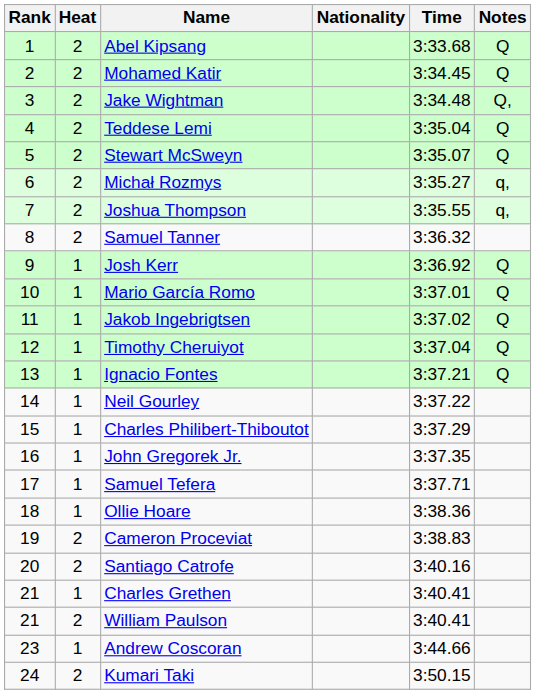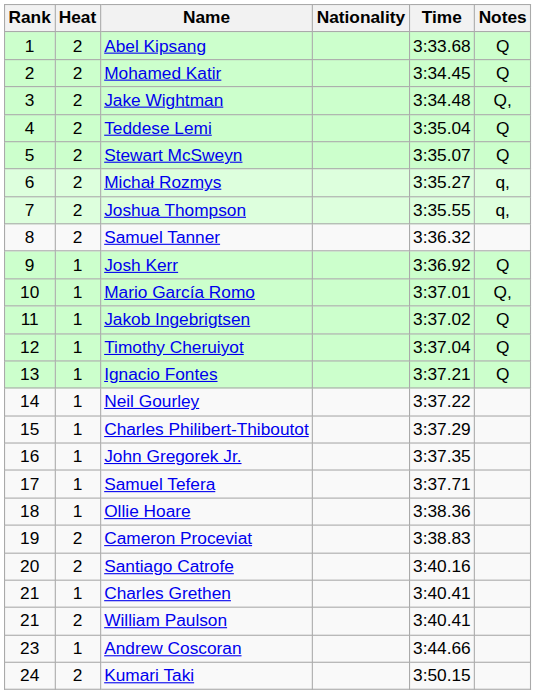 <table class="wikitable sortable" style="text-align:center">
 <tr>
 <th>Rank</th>
 <th>Heat</th>
 <th>Name</th>
 <th>Nationality</th>
 <th>Time</th>
 <th>Notes</th>
 </tr>
 <tr bgcolor=ccffcc>
 <td>1</td>
 <td>2</td>
 <td align=left><a href='#'>Abel Kipsang</a></td>
 <td align=left></td>
 <td>3:33.68</td>
 <td>Q</td>
 </tr>
 <tr bgcolor=ccffcc>
 <td>2</td>
 <td>2</td>
 <td align=left><a href='#'>Mohamed Katir</a></td>
 <td align=left></td>
 <td>3:34.45</td>
 <td>Q</td>
 </tr>
 <tr bgcolor=ccffcc>
 <td>3</td>
 <td>2</td>
 <td align=left><a href='#'>Jake Wightman</a></td>
 <td align=left></td>
 <td>3:34.48</td>
 <td>Q, </td>
 </tr>
 <tr bgcolor=ccffcc>
 <td>4</td>
 <td>2</td>
 <td align=left><a href='#'>Teddese Lemi</a></td>
 <td align=left></td>
 <td>3:35.04</td>
 <td>Q</td>
 </tr>
 <tr bgcolor=ccffcc>
 <td>5</td>
 <td>2</td>
 <td align=left><a href='#'>Stewart McSweyn</a></td>
 <td align=left></td>
 <td>3:35.07</td>
 <td>Q</td>
 </tr>
 <tr bgcolor=ddffdd>
 <td>6</td>
 <td>2</td>
 <td align=left><a href='#'>Michał Rozmys</a></td>
 <td align=left></td>
 <td>3:35.27</td>
 <td>q, </td>
 </tr>
 <tr bgcolor=ddffdd>
 <td>7</td>
 <td>2</td>
 <td align=left><a href='#'>Joshua Thompson</a></td>
 <td align=left></td>
 <td>3:35.55</td>
 <td>q, </td>
 </tr>
 <tr>
 <td>8</td>
 <td>2</td>
 <td align=left><a href='#'>Samuel Tanner</a></td>
 <td align=left></td>
 <td>3:36.32</td>
 <td></td>
 </tr>
 <tr bgcolor=ccffcc>
 <td>9</td>
 <td>1</td>
 <td align=left><a href='#'>Josh Kerr</a></td>
 <td align=left></td>
 <td>3:36.92</td>
 <td>Q</td>
 </tr>
 <tr bgcolor=ccffcc>
 <td>10</td>
 <td>1</td>
 <td align=left><a href='#'>Mario García Romo</a></td>
 <td align=left></td>
 <td>3:37.01</td>
-<td>Q</td>
+<td>Q, </td>
 </tr>
 <tr bgcolor=ccffcc>
 <td>11</td>
 <td>1</td>
 <td align=left><a href='#'>Jakob Ingebrigtsen</a></td>
 <td align=left></td>
 <td>3:37.02</td>
 <td>Q</td>
 </tr>
 <tr bgcolor=ccffcc>
 <td>12</td>
 <td>1</td>
 <td align=left><a href='#'>Timothy Cheruiyot</a></td>
 <td align=left></td>
 <td>3:37.04</td>
 <td>Q</td>
 </tr>
 <tr bgcolor=ccffcc>
 <td>13</td>
 <td>1</td>
 <td align=left><a href='#'>Ignacio Fontes</a></td>
 <td align=left></td>
 <td>3:37.21</td>
 <td>Q</td>
 </tr>
 <tr>
 <td>14</td>
 <td>1</td>
 <td align=left><a href='#'>Neil Gourley</a></td>
 <td align=left></td>
 <td>3:37.22</td>
 <td></td>
 </tr>
 <tr>
 <td>15</td>
 <td>1</td>
 <td align=left><a href='#'>Charles Philibert-Thiboutot</a></td>
 <td align=left></td>
 <td>3:37.29</td>
 <td></td>
 </tr>
 <tr>
 <td>16</td>
 <td>1</td>
 <td align=left><a href='#'>John Gregorek Jr.</a></td>
 <td align=left></td>
 <td>3:37.35</td>
 <td></td>
 </tr>
 <tr>
 <td>17</td>
 <td>1</td>
 <td align=left><a href='#'>Samuel Tefera</a></td>
 <td align=left></td>
 <td>3:37.71</td>
 <td></td>
 </tr>
 <tr>
 <td>18</td>
 <td>1</td>
 <td align=left><a href='#'>Ollie Hoare</a></td>
 <td align=left></td>
 <td>3:38.36</td>
 <td></td>
 </tr>
 <tr>
 <td>19</td>
 <td>2</td>
 <td align=left><a href='#'>Cameron Proceviat</a></td>
 <td align=left></td>
 <td>3:38.83</td>
 <td></td>
 </tr>
 <tr>
 <td>20</td>
 <td>2</td>
 <td align=left><a href='#'>Santiago Catrofe</a></td>
 <td align=left></td>
 <td>3:40.16</td>
 <td></td>
 </tr>
 <tr>
 <td>21</td>
 <td>1</td>
 <td align=left><a href='#'>Charles Grethen</a></td>
 <td align=left></td>
 <td>3:40.41</td>
 <td></td>
 </tr>
 <tr>
 <td>21</td>
 <td>2</td>
 <td align=left><a href='#'>William Paulson</a></td>
 <td align=left></td>
 <td>3:40.41</td>
 <td></td>
 </tr>
 <tr>
 <td>23</td>
 <td>1</td>
 <td align=left><a href='#'>Andrew Coscoran</a></td>
 <td align=left></td>
 <td>3:44.66</td>
 <td></td>
 </tr>
 <tr>
 <td>24</td>
 <td>2</td>
 <td align=left><a href='#'>Kumari Taki</a></td>
 <td align=left></td>
 <td>3:50.15</td>
 <td></td>
 </tr>
 </table>
